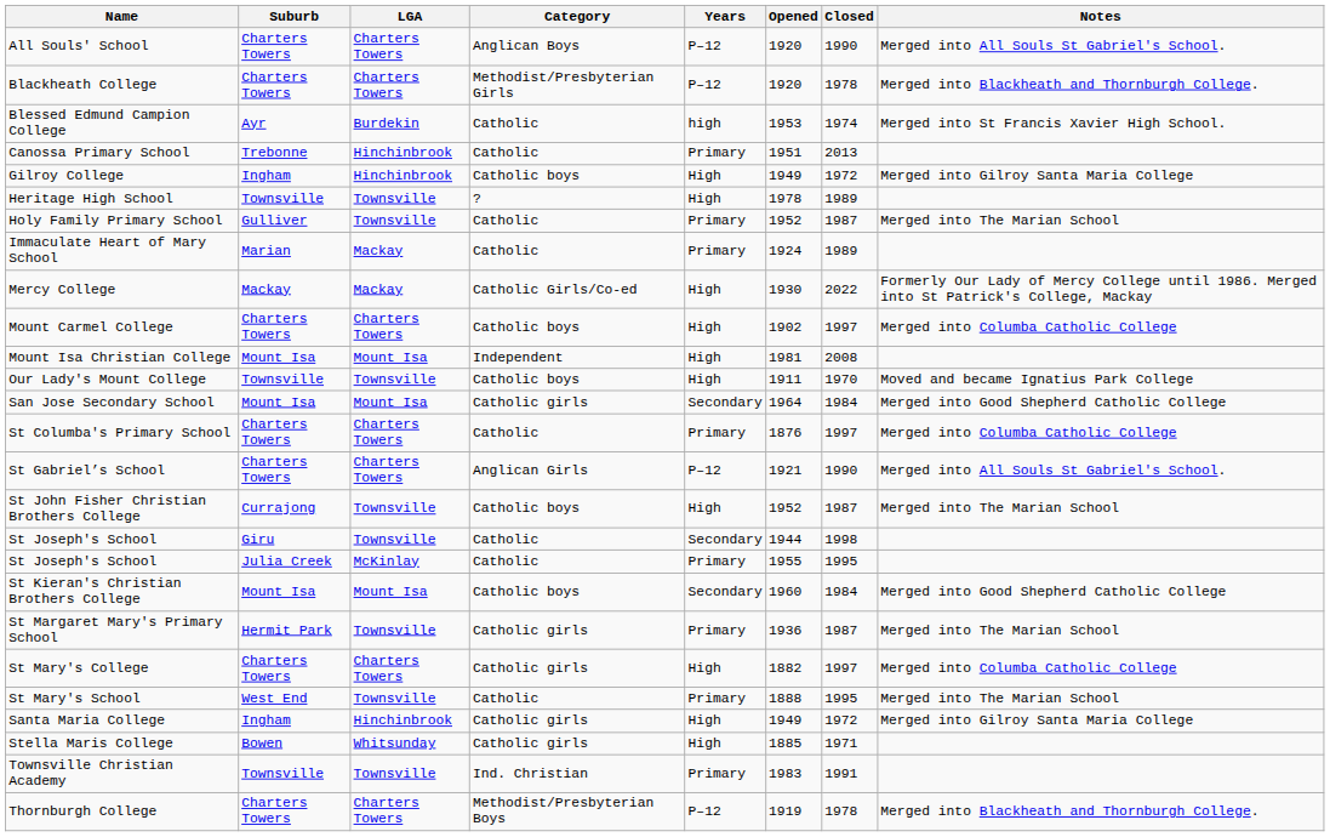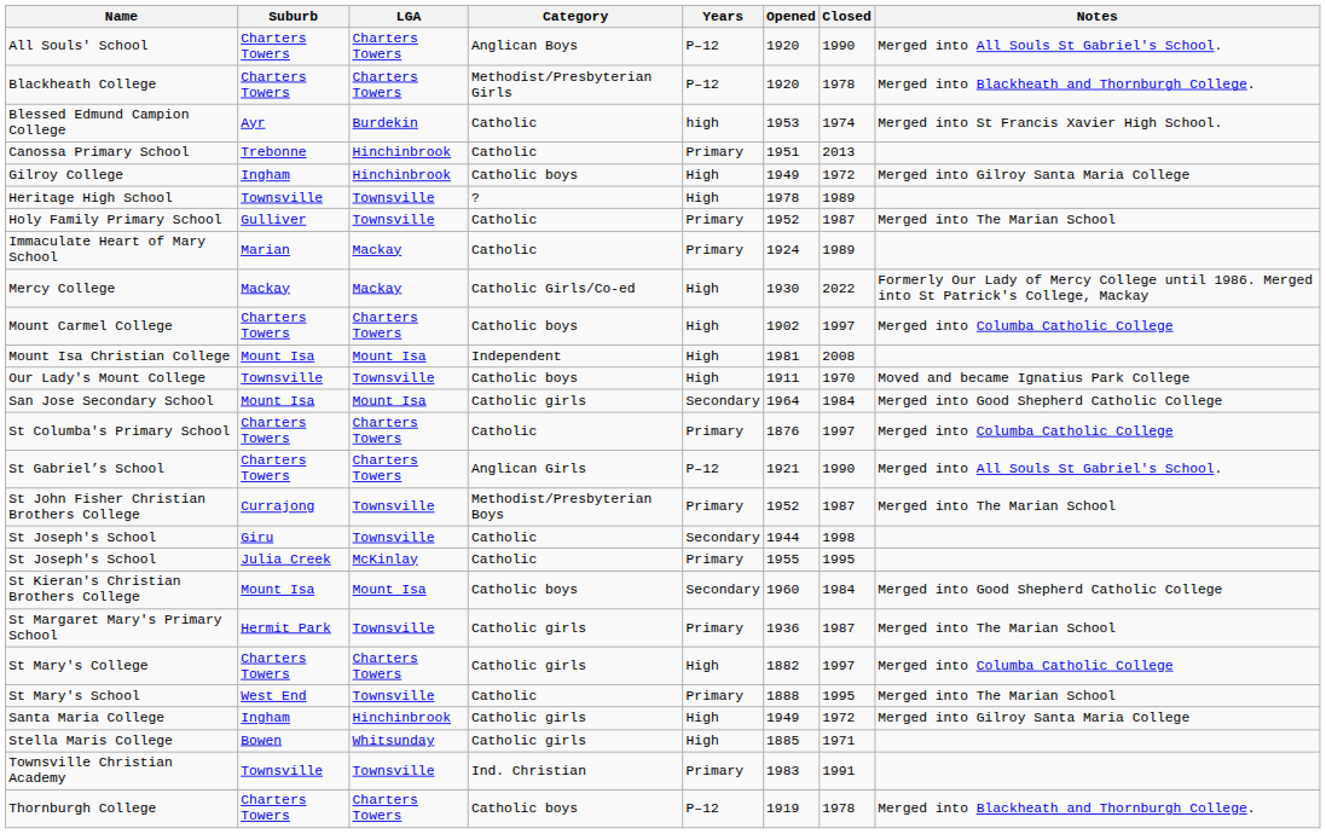 <table class="wikitable sortable">
 <tr>
 <th>Name</th>
 <th>Suburb</th>
 <th>LGA</th>
 <th>Category</th>
 <th>Years</th>
 <th>Opened</th>
 <th>Closed</th>
 <th>Notes</th>
 </tr>
 <tr>
 <td>All Souls' School</td>
 <td><a href='#'>Charters Towers</a></td>
 <td><a href='#'>Charters Towers</a></td>
 <td>Anglican Boys</td>
 <td>P–12</td>
 <td>1920</td>
 <td>1990</td>
 <td>Merged into <a href='#'>All Souls St Gabriel's School</a>.</td>
 </tr>
 <tr>
 <td>Blackheath College</td>
 <td><a href='#'>Charters Towers</a></td>
 <td><a href='#'>Charters Towers</a></td>
 <td>Methodist/Presbyterian Girls</td>
 <td>P–12</td>
 <td>1920</td>
 <td>1978</td>
 <td>Merged into <a href='#'>Blackheath and Thornburgh College</a>.</td>
 </tr>
 <tr>
 <td>Blessed Edmund Campion College</td>
 <td><a href='#'>Ayr</a></td>
 <td><a href='#'>Burdekin</a></td>
 <td>Catholic</td>
 <td>high</td>
 <td>1953</td>
 <td>1974</td>
 <td>Merged into St Francis Xavier High School.</td>
 </tr>
 <tr>
 <td>Canossa Primary School</td>
 <td><a href='#'>Trebonne</a></td>
 <td><a href='#'>Hinchinbrook</a></td>
 <td>Catholic</td>
 <td>Primary</td>
 <td>1951</td>
 <td>2013</td>
 <td></td>
 </tr>
 <tr>
 <td>Gilroy College</td>
 <td><a href='#'>Ingham</a></td>
 <td><a href='#'>Hinchinbrook</a></td>
 <td>Catholic boys</td>
 <td>High</td>
 <td>1949</td>
 <td>1972</td>
 <td>Merged into Gilroy Santa Maria College</td>
 </tr>
 <tr>
 <td>Heritage High School</td>
 <td><a href='#'>Townsville</a></td>
 <td><a href='#'>Townsville</a></td>
 <td>?</td>
 <td>High</td>
 <td>1978</td>
 <td>1989</td>
 <td></td>
 </tr>
 <tr>
 <td>Holy Family Primary School</td>
 <td><a href='#'>Gulliver</a></td>
 <td><a href='#'>Townsville</a></td>
 <td>Catholic</td>
 <td>Primary</td>
 <td>1952</td>
 <td>1987</td>
 <td>Merged into The Marian School</td>
 </tr>
 <tr>
 <td>Immaculate Heart of Mary School</td>
 <td><a href='#'>Marian</a></td>
 <td><a href='#'>Mackay</a></td>
 <td>Catholic</td>
 <td>Primary</td>
 <td>1924</td>
 <td>1989</td>
 <td></td>
 </tr>
 <tr>
 <td>Mercy College</td>
 <td><a href='#'>Mackay</a></td>
 <td><a href='#'>Mackay</a></td>
 <td>Catholic Girls/Co-ed</td>
 <td>High</td>
 <td>1930</td>
 <td>2022</td>
 <td>Formerly Our Lady of Mercy College until 1986. Merged into St Patrick's College, Mackay</td>
 </tr>
 <tr>
 <td>Mount Carmel College</td>
 <td><a href='#'>Charters Towers</a></td>
 <td><a href='#'>Charters Towers</a></td>
 <td>Catholic boys</td>
 <td>High</td>
 <td>1902</td>
 <td>1997</td>
 <td>Merged into <a href='#'>Columba Catholic College</a></td>
 </tr>
 <tr>
 <td>Mount Isa Christian College</td>
 <td><a href='#'>Mount Isa</a></td>
 <td><a href='#'>Mount Isa</a></td>
 <td>Independent</td>
 <td>High</td>
 <td>1981</td>
 <td>2008</td>
 <td></td>
 </tr>
 <tr>
 <td>Our Lady's Mount College</td>
 <td><a href='#'>Townsville</a></td>
 <td><a href='#'>Townsville</a></td>
 <td>Catholic boys</td>
 <td>High</td>
 <td>1911</td>
 <td>1970</td>
 <td>Moved and became Ignatius Park College</td>
 </tr>
 <tr>
 <td>San Jose Secondary School</td>
 <td><a href='#'>Mount Isa</a></td>
 <td><a href='#'>Mount Isa</a></td>
 <td>Catholic girls</td>
 <td>Secondary</td>
 <td>1964</td>
 <td>1984</td>
 <td>Merged into Good Shepherd Catholic College</td>
 </tr>
 <tr>
 <td>St Columba's Primary School</td>
 <td><a href='#'>Charters Towers</a></td>
 <td><a href='#'>Charters Towers</a></td>
 <td>Catholic</td>
 <td>Primary</td>
 <td>1876</td>
 <td>1997</td>
 <td>Merged into <a href='#'>Columba Catholic College</a></td>
 </tr>
 <tr>
 <td>St Gabriel’s School</td>
 <td><a href='#'>Charters Towers</a></td>
 <td><a href='#'>Charters Towers</a></td>
 <td>Anglican Girls</td>
 <td>P–12</td>
 <td>1921</td>
 <td>1990</td>
 <td>Merged into <a href='#'>All Souls St Gabriel's School</a>.</td>
 </tr>
 <tr>
 <td>St John Fisher Christian Brothers College</td>
 <td><a href='#'>Currajong</a></td>
 <td><a href='#'>Townsville</a></td>
-<td>Catholic boys</td>
-<td>High</td>
+<td>Methodist/Presbyterian Boys</td>
+<td>Primary</td>
 <td>1952</td>
 <td>1987</td>
 <td>Merged into The Marian School</td>
 </tr>
 <tr>
 <td>St Joseph's School</td>
 <td><a href='#'>Giru</a></td>
 <td><a href='#'>Townsville</a></td>
 <td>Catholic</td>
 <td>Secondary</td>
 <td>1944</td>
 <td>1998</td>
 <td></td>
 </tr>
 <tr>
 <td>St Joseph's School</td>
 <td><a href='#'>Julia Creek</a></td>
 <td><a href='#'>McKinlay</a></td>
 <td>Catholic</td>
 <td>Primary</td>
 <td>1955</td>
 <td>1995</td>
 <td></td>
 </tr>
 <tr>
 <td>St Kieran's Christian Brothers College</td>
 <td><a href='#'>Mount Isa</a></td>
 <td><a href='#'>Mount Isa</a></td>
 <td>Catholic boys</td>
 <td>Secondary</td>
 <td>1960</td>
 <td>1984</td>
 <td>Merged into Good Shepherd Catholic College</td>
 </tr>
 <tr>
 <td>St Margaret Mary's Primary School</td>
 <td><a href='#'>Hermit Park</a></td>
 <td><a href='#'>Townsville</a></td>
 <td>Catholic girls</td>
 <td>Primary</td>
 <td>1936</td>
 <td>1987</td>
 <td>Merged into The Marian School</td>
 </tr>
 <tr>
 <td>St Mary's College</td>
 <td><a href='#'>Charters Towers</a></td>
 <td><a href='#'>Charters Towers</a></td>
 <td>Catholic girls</td>
 <td>High</td>
 <td>1882</td>
 <td>1997</td>
 <td>Merged into <a href='#'>Columba Catholic College</a></td>
 </tr>
 <tr>
 <td>St Mary's School</td>
 <td><a href='#'>West End</a></td>
 <td><a href='#'>Townsville</a></td>
 <td>Catholic</td>
 <td>Primary</td>
 <td>1888</td>
 <td>1995</td>
 <td>Merged into The Marian School</td>
 </tr>
 <tr>
 <td>Santa Maria College</td>
 <td><a href='#'>Ingham</a></td>
 <td><a href='#'>Hinchinbrook</a></td>
 <td>Catholic girls</td>
 <td>High</td>
 <td>1949</td>
 <td>1972</td>
 <td>Merged into Gilroy Santa Maria College</td>
 </tr>
 <tr>
 <td>Stella Maris College</td>
 <td><a href='#'>Bowen</a></td>
 <td><a href='#'>Whitsunday</a></td>
 <td>Catholic girls</td>
 <td>High</td>
 <td>1885</td>
 <td>1971</td>
 <td></td>
 </tr>
 <tr>
 <td>Townsville Christian Academy</td>
 <td><a href='#'>Townsville</a></td>
 <td><a href='#'>Townsville</a></td>
 <td>Ind. Christian</td>
 <td>Primary</td>
 <td>1983</td>
 <td>1991</td>
 <td></td>
 </tr>
 <tr>
 <td>Thornburgh College</td>
 <td><a href='#'>Charters Towers</a></td>
 <td><a href='#'>Charters Towers</a></td>
-<td>Methodist/Presbyterian Boys</td>
+<td>Catholic boys</td>
 <td>P–12</td>
 <td>1919</td>
 <td>1978</td>
 <td>Merged into <a href='#'>Blackheath and Thornburgh College</a>.</td>
 </tr>
 </table>
